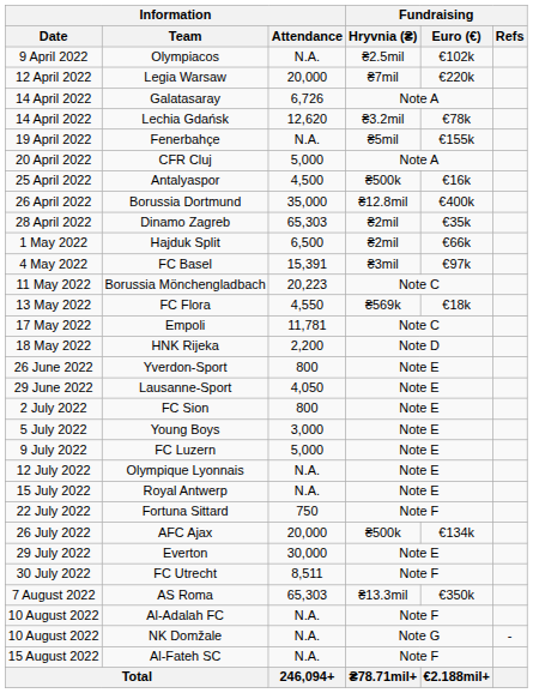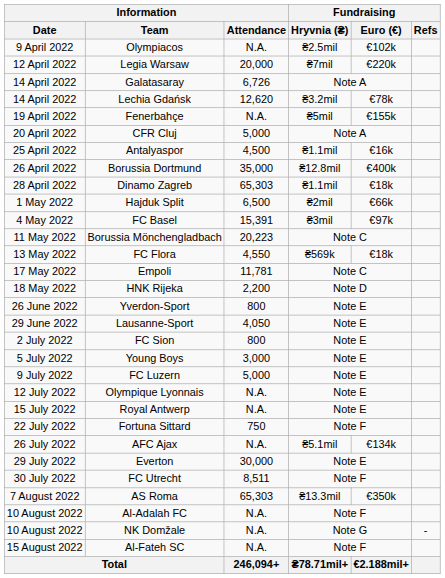 <table class="wikitable" style="text-align: center">
 <tr>
 <th colspan=3>Information</th>
 <th colspan=3>Fundraising</th>
 </tr>
 <tr>
 <th>Date</th>
 <th>Team</th>
 <th>Attendance</th>
 <th>Hryvnia (₴)</th>
 <th>Euro (€)</th>
 <th>Refs</th>
 </tr>
 <tr>
 <td>9 April 2022</td>
 <td>Olympiacos</td>
 <td>N.A.</td>
 <td>₴2.5mil</td>
 <td>€102k</td>
 <td></td>
 </tr>
 <tr>
 <td>12 April 2022</td>
 <td>Legia Warsaw</td>
 <td>20,000</td>
 <td>₴7mil</td>
 <td>€220k</td>
 <td></td>
 </tr>
 <tr>
 <td>14 April 2022</td>
 <td>Galatasaray</td>
 <td>6,726</td>
 <td colspan=2>Note A</td>
 <td></td>
 </tr>
 <tr>
 <td>14 April 2022</td>
 <td>Lechia Gdańsk</td>
 <td>12,620</td>
 <td>₴3.2mil</td>
 <td>€78k</td>
 <td></td>
 </tr>
 <tr>
 <td>19 April 2022</td>
 <td>Fenerbahçe</td>
 <td>N.A.</td>
 <td>₴5mil</td>
 <td>€155k</td>
 <td></td>
 </tr>
 <tr>
 <td>20 April 2022</td>
 <td>CFR Cluj</td>
 <td>5,000</td>
 <td colspan=2>Note A</td>
 <td></td>
 </tr>
 <tr>
 <td>25 April 2022</td>
 <td>Antalyaspor</td>
 <td>4,500</td>
-<td>₴500k</td>
+<td>₴1.1mil</td>
 <td>€16k</td>
 <td></td>
 </tr>
 <tr>
 <td>26 April 2022</td>
 <td>Borussia Dortmund</td>
 <td>35,000</td>
 <td>₴12.8mil</td>
 <td>€400k</td>
 <td></td>
 </tr>
 <tr>
 <td>28 April 2022</td>
 <td>Dinamo Zagreb</td>
 <td>65,303</td>
-<td>₴2mil</td>
-<td>€35k</td>
+<td>₴1.1mil</td>
+<td>€18k</td>
 <td></td>
 </tr>
 <tr>
 <td>1 May 2022</td>
 <td>Hajduk Split</td>
 <td>6,500</td>
 <td>₴2mil</td>
 <td>€66k</td>
 <td></td>
 </tr>
 <tr>
 <td>4 May 2022</td>
 <td>FC Basel</td>
 <td>15,391</td>
 <td>₴3mil</td>
 <td>€97k</td>
 <td></td>
 </tr>
 <tr>
 <td>11 May 2022</td>
 <td>Borussia Mönchengladbach</td>
 <td>20,223</td>
 <td colspan=2>Note C</td>
 <td></td>
 </tr>
 <tr>
 <td>13 May 2022</td>
 <td>FC Flora</td>
 <td>4,550</td>
 <td>₴569k</td>
 <td>€18k</td>
 <td></td>
 </tr>
 <tr>
 <td>17 May 2022</td>
 <td>Empoli</td>
 <td>11,781</td>
 <td colspan=2>Note C</td>
 <td></td>
 </tr>
 <tr>
 <td>18 May 2022</td>
 <td>HNK Rijeka</td>
 <td>2,200</td>
 <td colspan=2>Note D</td>
 <td></td>
 </tr>
 <tr>
 <td>26 June 2022</td>
 <td>Yverdon-Sport</td>
 <td>800</td>
 <td colspan=2>Note E</td>
 <td></td>
 </tr>
 <tr>
 <td>29 June 2022</td>
 <td>Lausanne-Sport</td>
 <td>4,050</td>
 <td colspan=2>Note E</td>
 <td></td>
 </tr>
 <tr>
 <td>2 July 2022</td>
 <td>FC Sion</td>
 <td>800</td>
 <td colspan=2>Note E</td>
 <td></td>
 </tr>
 <tr>
 <td>5 July 2022</td>
 <td>Young Boys</td>
 <td>3,000</td>
 <td colspan=2>Note E</td>
 <td></td>
 </tr>
 <tr>
 <td>9 July 2022</td>
 <td>FC Luzern</td>
 <td>5,000</td>
 <td colspan=2>Note E</td>
 <td></td>
 </tr>
 <tr>
 <td>12 July 2022</td>
 <td>Olympique Lyonnais</td>
 <td>N.A.</td>
 <td colspan=2>Note E</td>
 <td></td>
 </tr>
 <tr>
 <td>15 July 2022</td>
 <td>Royal Antwerp</td>
 <td>N.A.</td>
 <td colspan=2>Note E</td>
 <td></td>
 </tr>
 <tr>
 <td>22 July 2022</td>
 <td>Fortuna Sittard</td>
 <td>750</td>
 <td colspan=2>Note F</td>
 <td></td>
 </tr>
 <tr>
 <td>26 July 2022</td>
 <td>AFC Ajax</td>
-<td>20,000</td>
-<td>₴500k</td>
+<td>N.A.</td>
+<td>₴5.1mil</td>
 <td>€134k</td>
 <td></td>
 </tr>
 <tr>
 <td>29 July 2022</td>
 <td>Everton</td>
 <td>30,000</td>
 <td colspan=2>Note E</td>
 <td></td>
 </tr>
 <tr>
 <td>30 July 2022</td>
 <td>FC Utrecht</td>
 <td>8,511</td>
 <td colspan=2>Note F</td>
 <td></td>
 </tr>
 <tr>
 <td>7 August 2022</td>
 <td>AS Roma</td>
 <td>65,303</td>
 <td>₴13.3mil</td>
 <td>€350k</td>
 <td></td>
 </tr>
 <tr>
 <td>10 August 2022</td>
 <td>Al-Adalah FC</td>
 <td>N.A.</td>
 <td colspan=2>Note F</td>
 <td></td>
 </tr>
 <tr>
 <td>10 August 2022</td>
 <td>NK Domžale</td>
 <td>N.A.</td>
 <td colspan=2>Note G</td>
 <td>-</td>
 </tr>
 <tr>
 <td>15 August 2022</td>
 <td>Al-Fateh SC</td>
 <td>N.A.</td>
 <td colspan=2>Note F</td>
 <td></td>
 </tr>
 <tr>
 <th colspan=2>Total</th>
 <th>246,094+</th>
 <th>₴78.71mil+</th>
 <th>€2.188mil+</th>
 <th></th>
 </tr>
 </table>
